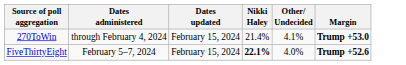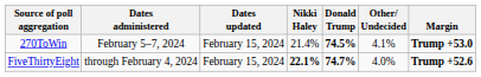 <table class="wikitable sortable mw-datatable" style="font-size:90%;text-align:center;">
 <tr valign="bottom" style="font-size:90%;">
 <th>Source of poll<br>aggregation</th>
 <th>Dates<br>administered</th>
 <th>Dates<br>updated</th>
 <th>Nikki<br>Haley</th>
+<th>Donald<br>Trump</th>
 <th>Other/<br>Undecided</th>
 <th>Margin</th>
 </tr>
 <tr>
 <td><a href='#'>270ToWin</a></td>
-<td>through February 4, 2024</td>
+<td>February 5–7, 2024</td>
 <td>February 15, 2024</td>
 <td>21.4%</td>
+<td><strong>74.5%</strong></td>
 <td>4.1%</td>
 <td><strong>Trump +53.0</strong></td>
 </tr>
 <tr>
 <td><a href='#'>FiveThirtyEight</a></td>
-<td>February 5–7, 2024</td>
+<td>through February 4, 2024</td>
 <td>February 15, 2024</td>
 <td><strong>22.1%</strong></td>
+<td><strong>74.7%</strong></td>
 <td>4.0%</td>
 <td><strong>Trump +52.6</strong></td>
 </tr>
 </table>
